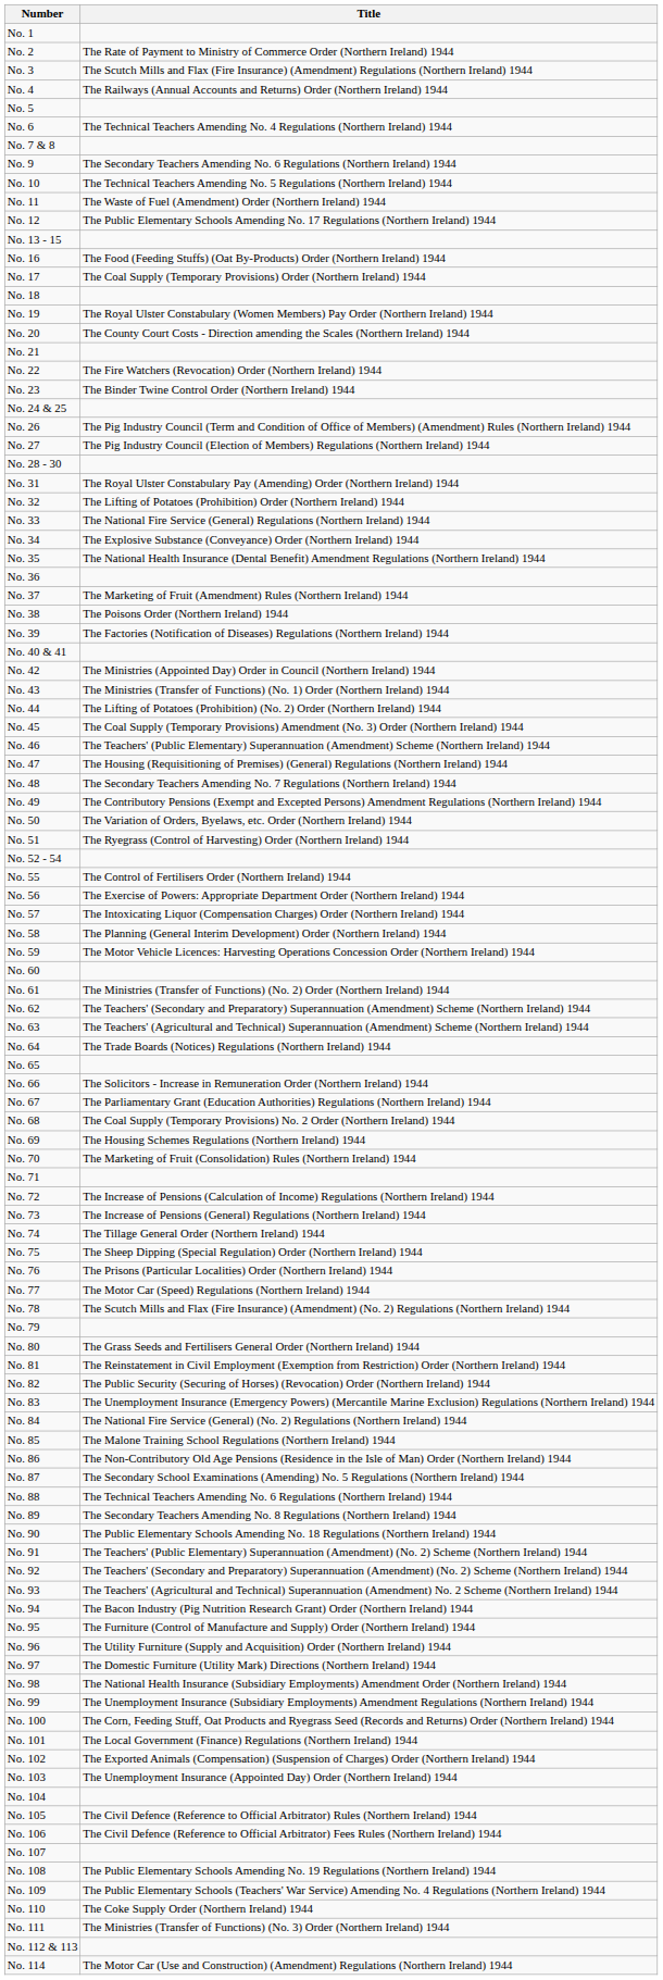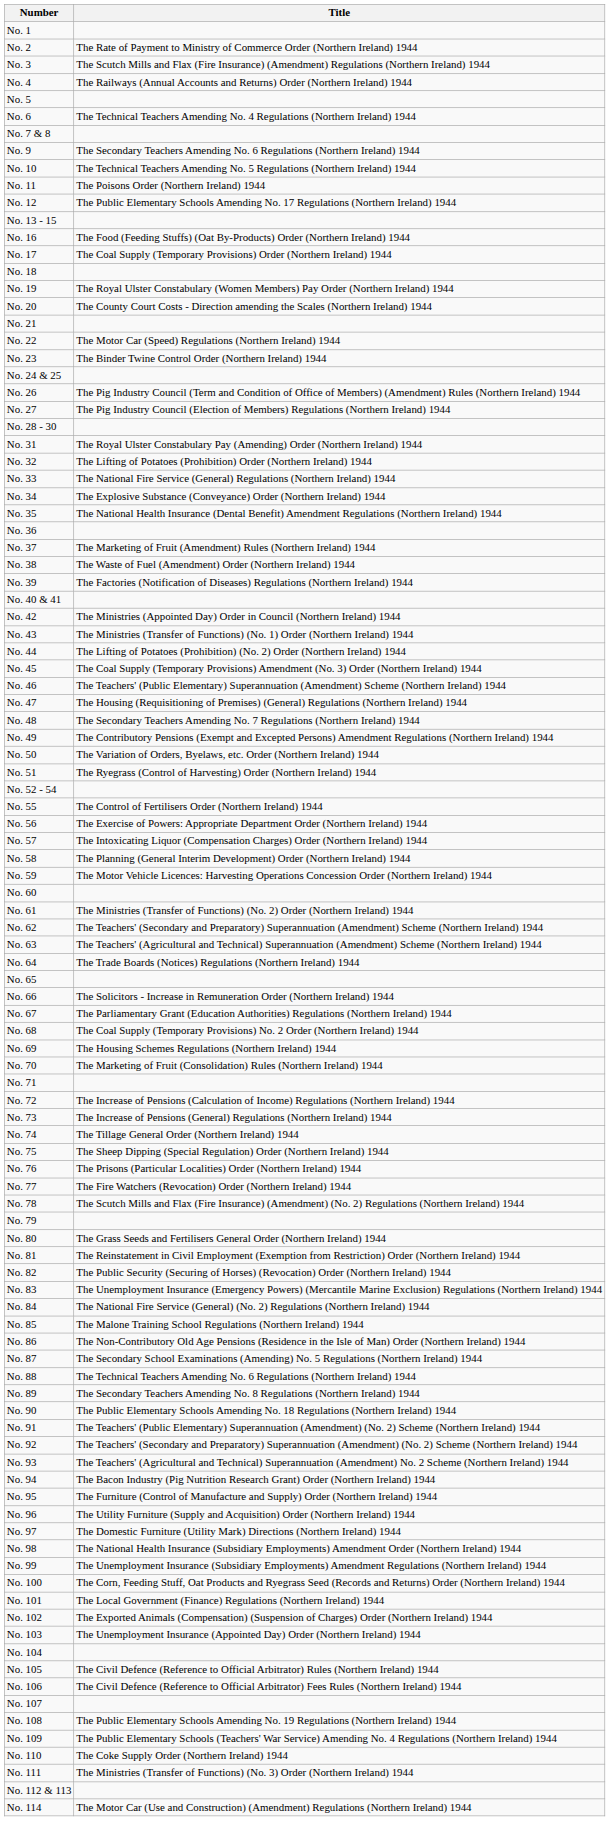 <table class="wikitable collapsible">
 <tr>
 <th>Number</th>
 <th>Title</th>
 </tr>
 <tr>
 <td>No. 1</td>
 <td></td>
 </tr>
 <tr>
 <td>No. 2</td>
 <td>The Rate of Payment to Ministry of Commerce Order (Northern Ireland) 1944</td>
 </tr>
 <tr>
 <td>No. 3</td>
 <td>The Scutch Mills and Flax (Fire Insurance) (Amendment) Regulations (Northern Ireland) 1944</td>
 </tr>
 <tr>
 <td>No. 4</td>
 <td>The Railways (Annual Accounts and Returns) Order (Northern Ireland) 1944</td>
 </tr>
 <tr>
 <td>No. 5</td>
 <td></td>
 </tr>
 <tr>
 <td>No. 6</td>
 <td>The Technical Teachers Amending No. 4 Regulations (Northern Ireland) 1944</td>
 </tr>
 <tr>
 <td>No. 7 & 8</td>
 <td></td>
 </tr>
 <tr>
 <td>No.  9</td>
 <td>The Secondary Teachers Amending No. 6 Regulations (Northern Ireland) 1944</td>
 </tr>
 <tr>
 <td>No. 10</td>
 <td>The Technical Teachers Amending No. 5 Regulations (Northern Ireland) 1944</td>
 </tr>
 <tr>
 <td>No. 11</td>
-<td>The Waste of Fuel (Amendment) Order (Northern Ireland) 1944</td>
+<td>The Poisons Order (Northern Ireland) 1944</td>
 </tr>
 <tr>
 <td>No. 12</td>
 <td>The Public Elementary Schools Amending No. 17 Regulations (Northern Ireland) 1944</td>
 </tr>
 <tr>
 <td>No. 13 - 15</td>
 <td></td>
 </tr>
 <tr>
 <td>No.  16</td>
 <td>The Food (Feeding Stuffs) (Oat By-Products) Order (Northern Ireland) 1944</td>
 </tr>
 <tr>
 <td>No. 17</td>
 <td>The Coal Supply (Temporary Provisions) Order (Northern Ireland) 1944</td>
 </tr>
 <tr>
 <td>No. 18</td>
 <td></td>
 </tr>
 <tr>
 <td>No. 19</td>
 <td>The Royal Ulster Constabulary (Women Members) Pay Order (Northern Ireland) 1944</td>
 </tr>
 <tr>
 <td>No. 20</td>
 <td>The County Court Costs - Direction amending the Scales (Northern Ireland) 1944</td>
 </tr>
 <tr>
 <td>No. 21</td>
 <td></td>
 </tr>
 <tr>
 <td>No. 22</td>
-<td>The Fire Watchers (Revocation) Order (Northern Ireland) 1944</td>
+<td>The Motor Car (Speed) Regulations (Northern Ireland) 1944</td>
 </tr>
 <tr>
 <td>No. 23</td>
 <td>The Binder Twine Control Order (Northern Ireland) 1944</td>
 </tr>
 <tr>
 <td>No. 24 & 25</td>
 <td></td>
 </tr>
 <tr>
 <td>No. 26</td>
 <td>The Pig Industry Council (Term and Condition of Office of Members) (Amendment) Rules (Northern Ireland) 1944</td>
 </tr>
 <tr>
 <td>No. 27</td>
 <td>The Pig Industry Council (Election of Members) Regulations (Northern Ireland) 1944</td>
 </tr>
 <tr>
 <td>No. 28 - 30</td>
 <td></td>
 </tr>
 <tr>
 <td>No. 31</td>
 <td>The Royal Ulster Constabulary Pay (Amending) Order (Northern Ireland) 1944</td>
 </tr>
 <tr>
 <td>No. 32</td>
 <td>The Lifting of Potatoes (Prohibition) Order (Northern Ireland) 1944</td>
 </tr>
 <tr>
 <td>No. 33</td>
 <td>The National Fire Service (General) Regulations (Northern Ireland) 1944</td>
 </tr>
 <tr>
 <td>No. 34</td>
 <td>The Explosive Substance (Conveyance) Order (Northern Ireland) 1944</td>
 </tr>
 <tr>
 <td>No. 35</td>
 <td>The National Health Insurance (Dental Benefit) Amendment Regulations (Northern Ireland) 1944</td>
 </tr>
 <tr>
 <td>No. 36</td>
 <td></td>
 </tr>
 <tr>
 <td>No. 37</td>
 <td>The Marketing of Fruit (Amendment) Rules (Northern Ireland) 1944</td>
 </tr>
 <tr>
 <td>No. 38</td>
-<td>The Poisons Order (Northern Ireland) 1944</td>
+<td>The Waste of Fuel (Amendment) Order (Northern Ireland) 1944</td>
 </tr>
 <tr>
 <td>No. 39</td>
 <td>The Factories (Notification of Diseases) Regulations (Northern Ireland) 1944</td>
 </tr>
 <tr>
 <td>No. 40 & 41</td>
 <td></td>
 </tr>
 <tr>
 <td>No. 42</td>
 <td>The Ministries (Appointed Day) Order in Council (Northern Ireland) 1944</td>
 </tr>
 <tr>
 <td>No. 43</td>
 <td>The Ministries (Transfer of Functions) (No. 1) Order (Northern Ireland) 1944</td>
 </tr>
 <tr>
 <td>No. 44</td>
 <td>The Lifting of Potatoes (Prohibition) (No. 2) Order (Northern Ireland) 1944</td>
 </tr>
 <tr>
 <td>No. 45</td>
 <td>The Coal Supply (Temporary Provisions) Amendment (No. 3) Order (Northern Ireland) 1944</td>
 </tr>
 <tr>
 <td>No. 46</td>
 <td>The Teachers' (Public Elementary) Superannuation (Amendment) Scheme (Northern Ireland) 1944</td>
 </tr>
 <tr>
 <td>No. 47</td>
 <td>The Housing (Requisitioning of Premises) (General) Regulations (Northern Ireland) 1944</td>
 </tr>
 <tr>
 <td>No. 48</td>
 <td>The Secondary Teachers Amending No. 7 Regulations (Northern Ireland) 1944</td>
 </tr>
 <tr>
 <td>No. 49</td>
 <td>The Contributory Pensions (Exempt and Excepted Persons) Amendment Regulations (Northern Ireland) 1944</td>
 </tr>
 <tr>
 <td>No. 50</td>
 <td>The Variation of Orders, Byelaws, etc. Order (Northern Ireland) 1944</td>
 </tr>
 <tr>
 <td>No. 51</td>
 <td>The Ryegrass (Control of Harvesting) Order (Northern Ireland) 1944</td>
 </tr>
 <tr>
 <td>No. 52 - 54</td>
 <td></td>
 </tr>
 <tr>
 <td>No. 55</td>
 <td>The Control of Fertilisers Order (Northern Ireland) 1944</td>
 </tr>
 <tr>
 <td>No. 56</td>
 <td>The Exercise of Powers: Appropriate Department Order (Northern Ireland) 1944</td>
 </tr>
 <tr>
 <td>No. 57</td>
 <td>The Intoxicating Liquor (Compensation Charges) Order (Northern Ireland) 1944</td>
 </tr>
 <tr>
 <td>No. 58</td>
 <td>The Planning (General Interim Development) Order (Northern Ireland) 1944</td>
 </tr>
 <tr>
 <td>No. 59</td>
 <td>The Motor Vehicle Licences: Harvesting Operations Concession Order (Northern Ireland) 1944</td>
 </tr>
 <tr>
 <td>No. 60</td>
 <td></td>
 </tr>
 <tr>
 <td>No. 61</td>
 <td>The Ministries (Transfer of Functions) (No. 2) Order (Northern Ireland) 1944</td>
 </tr>
 <tr>
 <td>No. 62</td>
 <td>The Teachers' (Secondary and Preparatory) Superannuation (Amendment) Scheme (Northern Ireland) 1944</td>
 </tr>
 <tr>
 <td>No. 63</td>
 <td>The Teachers' (Agricultural and Technical) Superannuation (Amendment) Scheme (Northern Ireland) 1944</td>
 </tr>
 <tr>
 <td>No. 64</td>
 <td>The Trade Boards (Notices) Regulations (Northern Ireland) 1944</td>
 </tr>
 <tr>
 <td>No. 65</td>
 <td></td>
 </tr>
 <tr>
 <td>No. 66</td>
 <td>The Solicitors - Increase in Remuneration Order (Northern Ireland) 1944</td>
 </tr>
 <tr>
 <td>No. 67</td>
 <td>The Parliamentary Grant (Education Authorities) Regulations (Northern Ireland) 1944</td>
 </tr>
 <tr>
 <td>No. 68</td>
 <td>The Coal Supply (Temporary Provisions) No. 2 Order (Northern Ireland) 1944</td>
 </tr>
 <tr>
 <td>No. 69</td>
 <td>The Housing Schemes Regulations (Northern Ireland) 1944</td>
 </tr>
 <tr>
 <td>No. 70</td>
 <td>The Marketing of Fruit (Consolidation) Rules (Northern Ireland) 1944</td>
 </tr>
 <tr>
 <td>No. 71</td>
 <td></td>
 </tr>
 <tr>
 <td>No. 72</td>
 <td>The Increase of Pensions (Calculation of Income) Regulations (Northern Ireland) 1944</td>
 </tr>
 <tr>
 <td>No. 73</td>
 <td>The Increase of Pensions (General) Regulations (Northern Ireland) 1944</td>
 </tr>
 <tr>
 <td>No. 74</td>
 <td>The Tillage General Order (Northern Ireland) 1944</td>
 </tr>
 <tr>
 <td>No. 75</td>
 <td>The Sheep Dipping (Special Regulation) Order (Northern Ireland) 1944</td>
 </tr>
 <tr>
 <td>No. 76</td>
 <td>The Prisons (Particular Localities) Order (Northern Ireland) 1944</td>
 </tr>
 <tr>
 <td>No.  77</td>
-<td>The Motor Car (Speed) Regulations (Northern Ireland) 1944</td>
+<td>The Fire Watchers (Revocation) Order (Northern Ireland) 1944</td>
 </tr>
 <tr>
 <td>No. 78</td>
 <td>The Scutch Mills and Flax (Fire Insurance) (Amendment) (No. 2) Regulations (Northern Ireland) 1944</td>
 </tr>
 <tr>
 <td>No. 79</td>
 <td></td>
 </tr>
 <tr>
 <td>No. 80</td>
 <td>The Grass Seeds and Fertilisers General Order (Northern Ireland) 1944</td>
 </tr>
 <tr>
 <td>No. 81</td>
 <td>The Reinstatement in Civil Employment (Exemption from Restriction) Order (Northern Ireland) 1944</td>
 </tr>
 <tr>
 <td>No. 82</td>
 <td>The Public Security (Securing of Horses) (Revocation) Order (Northern Ireland) 1944</td>
 </tr>
 <tr>
 <td>No. 83</td>
 <td>The Unemployment Insurance (Emergency Powers) (Mercantile Marine Exclusion) Regulations (Northern Ireland) 1944</td>
 </tr>
 <tr>
 <td>No. 84</td>
 <td>The National Fire Service (General) (No. 2) Regulations (Northern Ireland) 1944</td>
 </tr>
 <tr>
 <td>No. 85</td>
 <td>The Malone Training School Regulations (Northern Ireland) 1944</td>
 </tr>
 <tr>
 <td>No. 86</td>
 <td>The Non-Contributory Old Age Pensions (Residence in the Isle of Man) Order (Northern Ireland) 1944</td>
 </tr>
 <tr>
 <td>No. 87</td>
 <td>The Secondary School Examinations (Amending) No. 5 Regulations (Northern Ireland) 1944</td>
 </tr>
 <tr>
 <td>No. 88</td>
 <td>The Technical Teachers Amending No. 6 Regulations (Northern Ireland) 1944</td>
 </tr>
 <tr>
 <td>No. 89</td>
 <td>The Secondary Teachers Amending No. 8 Regulations (Northern Ireland) 1944</td>
 </tr>
 <tr>
 <td>No. 90</td>
 <td>The Public Elementary Schools Amending No. 18 Regulations (Northern Ireland) 1944</td>
 </tr>
 <tr>
 <td>No. 91</td>
 <td>The Teachers' (Public Elementary) Superannuation (Amendment) (No. 2) Scheme (Northern Ireland) 1944</td>
 </tr>
 <tr>
 <td>No. 92</td>
 <td>The Teachers' (Secondary and Preparatory) Superannuation (Amendment) (No. 2) Scheme (Northern Ireland) 1944</td>
 </tr>
 <tr>
 <td>No. 93</td>
 <td>The Teachers' (Agricultural and Technical) Superannuation (Amendment) No. 2 Scheme (Northern Ireland) 1944</td>
 </tr>
 <tr>
 <td>No. 94</td>
 <td>The Bacon Industry (Pig Nutrition Research Grant) Order (Northern Ireland) 1944</td>
 </tr>
 <tr>
 <td>No. 95</td>
 <td>The Furniture (Control of Manufacture and Supply) Order (Northern Ireland) 1944</td>
 </tr>
 <tr>
 <td>No. 96</td>
 <td>The Utility Furniture (Supply and Acquisition) Order (Northern Ireland) 1944</td>
 </tr>
 <tr>
 <td>No. 97</td>
 <td>The Domestic Furniture (Utility Mark) Directions (Northern Ireland) 1944</td>
 </tr>
 <tr>
 <td>No. 98</td>
 <td>The National Health Insurance (Subsidiary Employments) Amendment Order (Northern Ireland) 1944</td>
 </tr>
 <tr>
 <td>No. 99</td>
 <td>The Unemployment Insurance (Subsidiary Employments) Amendment Regulations (Northern Ireland) 1944</td>
 </tr>
 <tr>
 <td>No. 100</td>
 <td>The Corn, Feeding Stuff, Oat Products and Ryegrass Seed (Records and Returns) Order (Northern Ireland) 1944</td>
 </tr>
 <tr>
 <td>No. 101</td>
 <td>The Local Government (Finance) Regulations (Northern Ireland) 1944</td>
 </tr>
 <tr>
 <td>No. 102</td>
 <td>The Exported Animals (Compensation) (Suspension of Charges) Order (Northern Ireland) 1944</td>
 </tr>
 <tr>
 <td>No. 103</td>
 <td>The Unemployment Insurance (Appointed Day) Order (Northern Ireland) 1944</td>
 </tr>
 <tr>
 <td>No. 104</td>
 <td></td>
 </tr>
 <tr>
 <td>No. 105</td>
 <td>The Civil Defence (Reference to Official Arbitrator) Rules (Northern Ireland) 1944</td>
 </tr>
 <tr>
 <td>No. 106</td>
 <td>The Civil Defence (Reference to Official Arbitrator) Fees Rules (Northern Ireland) 1944</td>
 </tr>
 <tr>
 <td>No. 107</td>
 <td></td>
 </tr>
 <tr>
 <td>No. 108</td>
 <td>The Public Elementary Schools Amending No. 19 Regulations (Northern Ireland) 1944</td>
 </tr>
 <tr>
 <td>No. 109</td>
 <td>The Public Elementary Schools (Teachers' War Service) Amending No. 4 Regulations (Northern Ireland) 1944</td>
 </tr>
 <tr>
 <td>No. 110</td>
 <td>The Coke Supply Order (Northern Ireland) 1944</td>
 </tr>
 <tr>
 <td>No. 111</td>
 <td>The Ministries (Transfer of Functions) (No. 3) Order (Northern Ireland) 1944</td>
 </tr>
 <tr>
 <td>No. 112 & 113</td>
 <td></td>
 </tr>
 <tr>
 <td>No. 114</td>
 <td>The Motor Car (Use and Construction) (Amendment) Regulations (Northern Ireland) 1944</td>
 </tr>
 </table>
